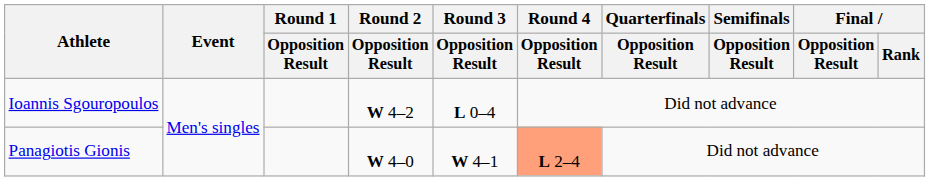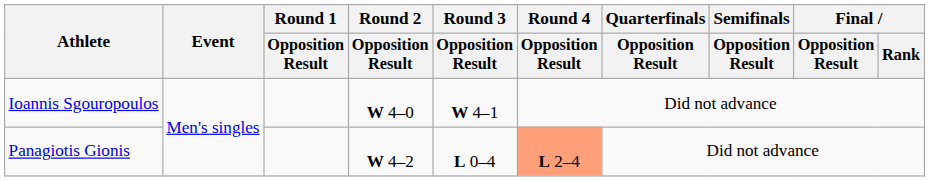 <table class="wikitable" style="text-align:center; font-size:90%">
 <tr>
 <th rowspan=2>Athlete</th>
 <th rowspan=2>Event</th>
 <th>Round 1</th>
 <th>Round 2</th>
 <th>Round 3</th>
 <th>Round 4</th>
 <th>Quarterfinals</th>
 <th>Semifinals</th>
 <th colspan=2>Final / </th>
 </tr>
 <tr style="font-size:95%">
 <th>Opposition<br>Result</th>
 <th>Opposition<br>Result</th>
 <th>Opposition<br>Result</th>
 <th>Opposition<br>Result</th>
 <th>Opposition<br>Result</th>
 <th>Opposition<br>Result</th>
 <th>Opposition<br>Result</th>
 <th>Rank</th>
 </tr>
 <tr>
 <td align=left><a href='#'>Ioannis Sgouropoulos</a></td>
 <td rowspan=2 align=left><a href='#'>Men's singles</a></td>
 <td></td>
-<td><br><strong>W</strong> 4–2</td>
-<td><br><strong>L</strong> 0–4</td>
+<td><br><strong>W</strong> 4–0</td>
+<td><br><strong>W</strong> 4–1</td>
 <td colspan=5>Did not advance</td>
 </tr>
 <tr>
 <td align=left><a href='#'>Panagiotis Gionis</a></td>
 <td></td>
-<td><br><strong>W</strong> 4–0</td>
-<td><br><strong>W</strong> 4–1</td>
+<td><br><strong>W</strong> 4–2</td>
+<td><br><strong>L</strong> 0–4</td>
 <td style="background: lightsalmon;"><br><strong>L</strong> 2–4</td>
 <td colspan=4>Did not advance</td>
 </tr>
 </table>
